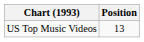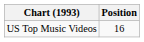 <table class="wikitable" border="1">
 <tr>
 <th>Chart (1993)</th>
 <th>Position</th>
 </tr>
 <tr>
 <td>US Top Music Videos</td>
-<td align="center">13</td>
+<td align="center">16</td>
 </tr>
 </table>
